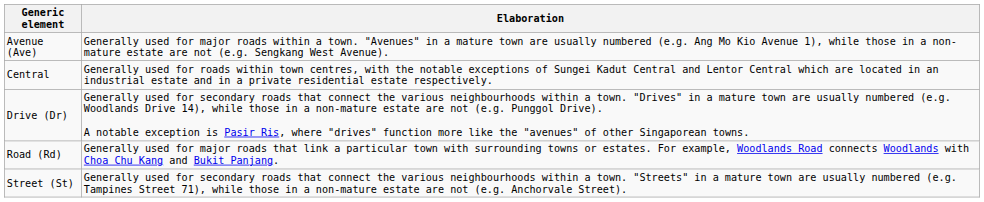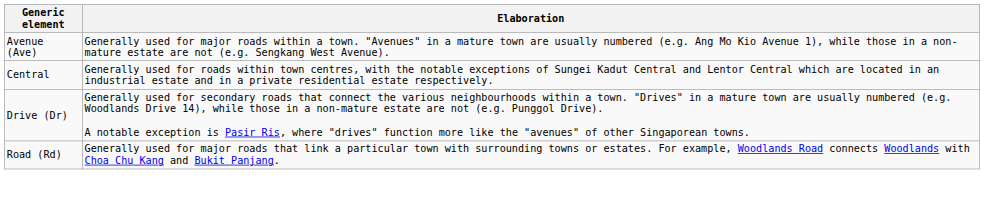 <table class="wikitable">
 <tr>
 <th>Generic element</th>
 <th>Elaboration</th>
 </tr>
 <tr>
 <td>Avenue (Ave)</td>
 <td>Generally used for major roads within a town. "Avenues" in a mature town are usually numbered (e.g. Ang Mo Kio Avenue 1), while those in a non-mature estate are not (e.g. Sengkang West Avenue).</td>
 </tr>
 <tr>
 <td>Central</td>
 <td>Generally used for roads within town centres, with the notable exceptions of Sungei Kadut Central and Lentor Central which are located in an industrial estate and in a private residential estate respectively.</td>
 </tr>
 <tr>
 <td>Drive (Dr)</td>
 <td>Generally used for secondary roads that connect the various neighbourhoods within a town. "Drives" in a mature town are usually numbered (e.g. Woodlands Drive 14), while those in a non-mature estate are not (e.g. Punggol Drive).<br><br>A notable exception is <a href='#'>Pasir Ris</a>, where "drives" function more like the "avenues" of other Singaporean towns.</td>
 </tr>
 <tr>
 <td>Road (Rd)</td>
 <td>Generally used for major roads that link a particular town with surrounding towns or estates. For example, <a href='#'>Woodlands Road</a> connects <a href='#'>Woodlands</a> with <a href='#'>Choa Chu Kang</a> and <a href='#'>Bukit Panjang</a>.</td>
 </tr>
-<tr>
-<td>Street (St)</td>
-<td>Generally used for secondary roads that connect the various neighbourhoods within a town. "Streets" in a mature town are usually numbered (e.g. Tampines Street 71), while those in a non-mature estate are not (e.g. Anchorvale Street).</td>
-</tr>
 </table>
